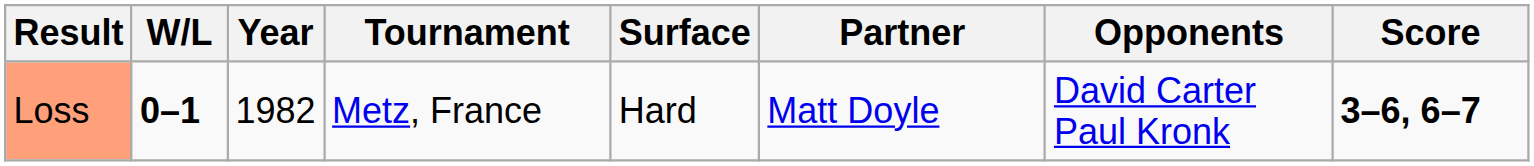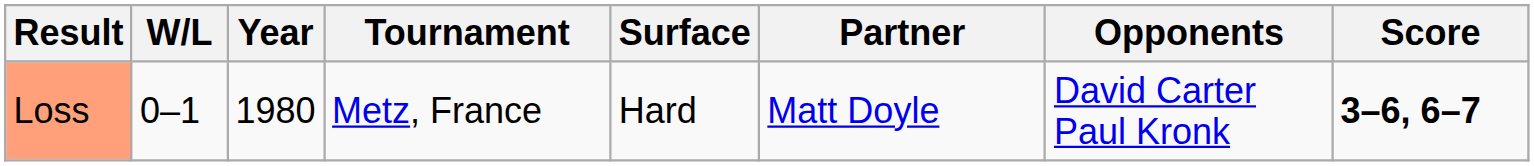 <table class="sortable wikitable">
 <tr>
 <th>Result</th>
 <th style="width:35px" class="unsortable">W/L</th>
 <th style="width:30px">Year</th>
 <th style="width:120px">Tournament</th>
 <th style="width:50px">Surface</th>
 <th style="width:120px">Partner</th>
 <th style="width:120px">Opponents</th>
 <th style="width:80px" class="unsortable">Score</th>
 </tr>
 <tr>
 <td style="background:#ffa07a;">Loss</td>
-<td><strong>0–1</strong></td>
-<td>1982</td>
+<td>0–1</td>
+<td>1980</td>
 <td><a href='#'>Metz</a>, France</td>
 <td>Hard</td>
 <td> <a href='#'>Matt Doyle</a></td>
 <td> <a href='#'>David Carter</a><br> <a href='#'>Paul Kronk</a></td>
 <td><strong>3–6, 6–7</strong></td>
 </tr>
 </table>
